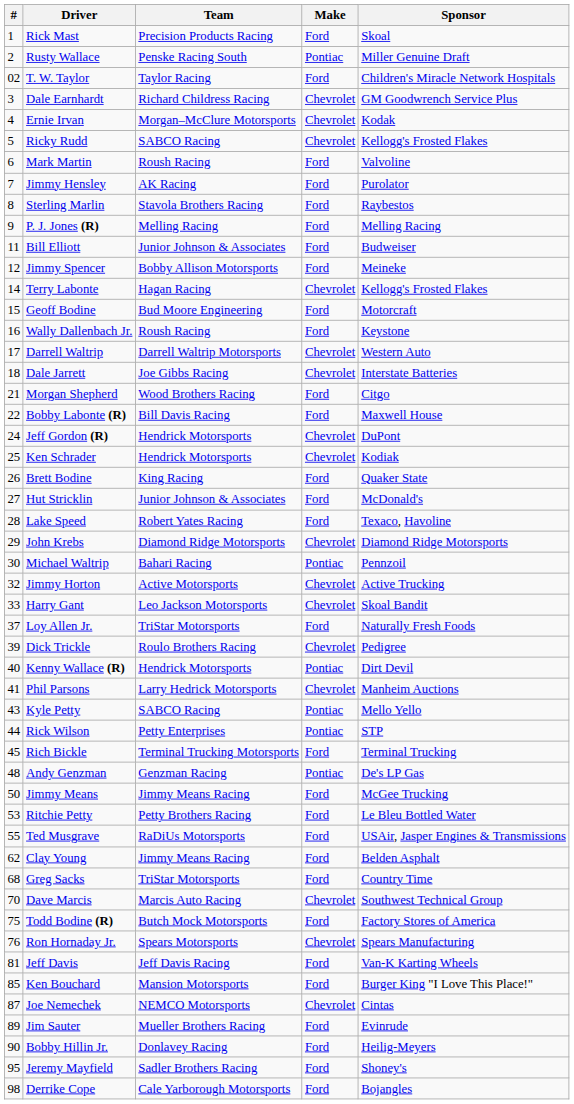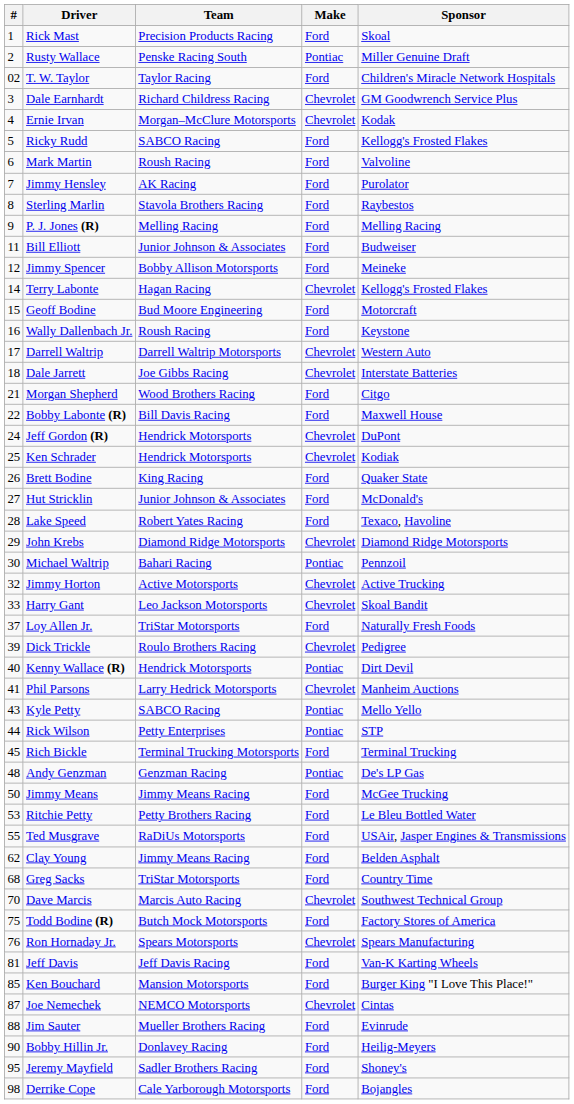 <table class="wikitable" style="font-size:95%">
 <tr>
 <th>#</th>
 <th>Driver</th>
 <th>Team</th>
 <th>Make</th>
 <th>Sponsor</th>
 </tr>
 <tr>
 <td>1</td>
 <td><a href='#'>Rick Mast</a></td>
 <td><a href='#'>Precision Products Racing</a></td>
 <td><a href='#'>Ford</a></td>
 <td><a href='#'>Skoal</a></td>
 </tr>
 <tr>
 <td>2</td>
 <td><a href='#'>Rusty Wallace</a></td>
 <td><a href='#'>Penske Racing South</a></td>
 <td><a href='#'>Pontiac</a></td>
 <td><a href='#'>Miller Genuine Draft</a></td>
 </tr>
 <tr>
 <td>02</td>
 <td><a href='#'>T. W. Taylor</a></td>
 <td><a href='#'>Taylor Racing</a></td>
 <td><a href='#'>Ford</a></td>
 <td><a href='#'>Children's Miracle Network Hospitals</a></td>
 </tr>
 <tr>
 <td>3</td>
 <td><a href='#'>Dale Earnhardt</a></td>
 <td><a href='#'>Richard Childress Racing</a></td>
 <td><a href='#'>Chevrolet</a></td>
 <td><a href='#'>GM Goodwrench Service Plus</a></td>
 </tr>
 <tr>
 <td>4</td>
 <td><a href='#'>Ernie Irvan</a></td>
 <td><a href='#'>Morgan–McClure Motorsports</a></td>
 <td><a href='#'>Chevrolet</a></td>
 <td><a href='#'>Kodak</a></td>
 </tr>
 <tr>
 <td>5</td>
 <td><a href='#'>Ricky Rudd</a></td>
 <td><a href='#'>SABCO Racing</a></td>
-<td><a href='#'>Chevrolet</a></td>
+<td><a href='#'>Ford</a></td>
 <td><a href='#'>Kellogg's Frosted Flakes</a></td>
 </tr>
 <tr>
 <td>6</td>
 <td><a href='#'>Mark Martin</a></td>
 <td><a href='#'>Roush Racing</a></td>
 <td><a href='#'>Ford</a></td>
 <td><a href='#'>Valvoline</a></td>
 </tr>
 <tr>
 <td>7</td>
 <td><a href='#'>Jimmy Hensley</a></td>
 <td><a href='#'>AK Racing</a></td>
 <td><a href='#'>Ford</a></td>
 <td><a href='#'>Purolator</a></td>
 </tr>
 <tr>
 <td>8</td>
 <td><a href='#'>Sterling Marlin</a></td>
 <td><a href='#'>Stavola Brothers Racing</a></td>
 <td><a href='#'>Ford</a></td>
 <td><a href='#'>Raybestos</a></td>
 </tr>
 <tr>
 <td>9</td>
 <td><a href='#'>P. J. Jones</a> <strong>(R)</strong></td>
 <td><a href='#'>Melling Racing</a></td>
 <td><a href='#'>Ford</a></td>
 <td><a href='#'>Melling Racing</a></td>
 </tr>
 <tr>
 <td>11</td>
 <td><a href='#'>Bill Elliott</a></td>
 <td><a href='#'>Junior Johnson & Associates</a></td>
 <td><a href='#'>Ford</a></td>
 <td><a href='#'>Budweiser</a></td>
 </tr>
 <tr>
 <td>12</td>
 <td><a href='#'>Jimmy Spencer</a></td>
 <td><a href='#'>Bobby Allison Motorsports</a></td>
 <td><a href='#'>Ford</a></td>
 <td><a href='#'>Meineke</a></td>
 </tr>
 <tr>
 <td>14</td>
 <td><a href='#'>Terry Labonte</a></td>
 <td><a href='#'>Hagan Racing</a></td>
 <td><a href='#'>Chevrolet</a></td>
 <td><a href='#'>Kellogg's Frosted Flakes</a></td>
 </tr>
 <tr>
 <td>15</td>
 <td><a href='#'>Geoff Bodine</a></td>
 <td><a href='#'>Bud Moore Engineering</a></td>
 <td><a href='#'>Ford</a></td>
 <td><a href='#'>Motorcraft</a></td>
 </tr>
 <tr>
 <td>16</td>
 <td><a href='#'>Wally Dallenbach Jr.</a></td>
 <td><a href='#'>Roush Racing</a></td>
 <td><a href='#'>Ford</a></td>
 <td><a href='#'>Keystone</a></td>
 </tr>
 <tr>
 <td>17</td>
 <td><a href='#'>Darrell Waltrip</a></td>
 <td><a href='#'>Darrell Waltrip Motorsports</a></td>
 <td><a href='#'>Chevrolet</a></td>
 <td><a href='#'>Western Auto</a></td>
 </tr>
 <tr>
 <td>18</td>
 <td><a href='#'>Dale Jarrett</a></td>
 <td><a href='#'>Joe Gibbs Racing</a></td>
 <td><a href='#'>Chevrolet</a></td>
 <td><a href='#'>Interstate Batteries</a></td>
 </tr>
 <tr>
 <td>21</td>
 <td><a href='#'>Morgan Shepherd</a></td>
 <td><a href='#'>Wood Brothers Racing</a></td>
 <td><a href='#'>Ford</a></td>
 <td><a href='#'>Citgo</a></td>
 </tr>
 <tr>
 <td>22</td>
 <td><a href='#'>Bobby Labonte</a> <strong>(R)</strong></td>
 <td><a href='#'>Bill Davis Racing</a></td>
 <td><a href='#'>Ford</a></td>
 <td><a href='#'>Maxwell House</a></td>
 </tr>
 <tr>
 <td>24</td>
 <td><a href='#'>Jeff Gordon</a> <strong>(R)</strong></td>
 <td><a href='#'>Hendrick Motorsports</a></td>
 <td><a href='#'>Chevrolet</a></td>
 <td><a href='#'>DuPont</a></td>
 </tr>
 <tr>
 <td>25</td>
 <td><a href='#'>Ken Schrader</a></td>
 <td><a href='#'>Hendrick Motorsports</a></td>
 <td><a href='#'>Chevrolet</a></td>
 <td><a href='#'>Kodiak</a></td>
 </tr>
 <tr>
 <td>26</td>
 <td><a href='#'>Brett Bodine</a></td>
 <td><a href='#'>King Racing</a></td>
 <td><a href='#'>Ford</a></td>
 <td><a href='#'>Quaker State</a></td>
 </tr>
 <tr>
 <td>27</td>
 <td><a href='#'>Hut Stricklin</a></td>
 <td><a href='#'>Junior Johnson & Associates</a></td>
 <td><a href='#'>Ford</a></td>
 <td><a href='#'>McDonald's</a></td>
 </tr>
 <tr>
 <td>28</td>
 <td><a href='#'>Lake Speed</a></td>
 <td><a href='#'>Robert Yates Racing</a></td>
 <td><a href='#'>Ford</a></td>
 <td><a href='#'>Texaco</a>, <a href='#'>Havoline</a></td>
 </tr>
 <tr>
 <td>29</td>
 <td><a href='#'>John Krebs</a></td>
 <td><a href='#'>Diamond Ridge Motorsports</a></td>
 <td><a href='#'>Chevrolet</a></td>
 <td><a href='#'>Diamond Ridge Motorsports</a></td>
 </tr>
 <tr>
 <td>30</td>
 <td><a href='#'>Michael Waltrip</a></td>
 <td><a href='#'>Bahari Racing</a></td>
 <td><a href='#'>Pontiac</a></td>
 <td><a href='#'>Pennzoil</a></td>
 </tr>
 <tr>
 <td>32</td>
 <td><a href='#'>Jimmy Horton</a></td>
 <td><a href='#'>Active Motorsports</a></td>
 <td><a href='#'>Chevrolet</a></td>
 <td><a href='#'>Active Trucking</a></td>
 </tr>
 <tr>
 <td>33</td>
 <td><a href='#'>Harry Gant</a></td>
 <td><a href='#'>Leo Jackson Motorsports</a></td>
 <td><a href='#'>Chevrolet</a></td>
 <td><a href='#'>Skoal Bandit</a></td>
 </tr>
 <tr>
 <td>37</td>
 <td><a href='#'>Loy Allen Jr.</a></td>
 <td><a href='#'>TriStar Motorsports</a></td>
 <td><a href='#'>Ford</a></td>
 <td><a href='#'>Naturally Fresh Foods</a></td>
 </tr>
 <tr>
 <td>39</td>
 <td><a href='#'>Dick Trickle</a></td>
 <td><a href='#'>Roulo Brothers Racing</a></td>
 <td><a href='#'>Chevrolet</a></td>
 <td><a href='#'>Pedigree</a></td>
 </tr>
 <tr>
 <td>40</td>
 <td><a href='#'>Kenny Wallace</a> <strong>(R)</strong></td>
 <td><a href='#'>Hendrick Motorsports</a></td>
 <td><a href='#'>Pontiac</a></td>
 <td><a href='#'>Dirt Devil</a></td>
 </tr>
 <tr>
 <td>41</td>
 <td><a href='#'>Phil Parsons</a></td>
 <td><a href='#'>Larry Hedrick Motorsports</a></td>
 <td><a href='#'>Chevrolet</a></td>
 <td><a href='#'>Manheim Auctions</a></td>
 </tr>
 <tr>
 <td>43</td>
 <td><a href='#'>Kyle Petty</a></td>
 <td><a href='#'>SABCO Racing</a></td>
 <td><a href='#'>Pontiac</a></td>
 <td><a href='#'>Mello Yello</a></td>
 </tr>
 <tr>
 <td>44</td>
 <td><a href='#'>Rick Wilson</a></td>
 <td><a href='#'>Petty Enterprises</a></td>
 <td><a href='#'>Pontiac</a></td>
 <td><a href='#'>STP</a></td>
 </tr>
 <tr>
 <td>45</td>
 <td><a href='#'>Rich Bickle</a></td>
 <td><a href='#'>Terminal Trucking Motorsports</a></td>
 <td><a href='#'>Ford</a></td>
 <td><a href='#'>Terminal Trucking</a></td>
 </tr>
 <tr>
 <td>48</td>
 <td><a href='#'>Andy Genzman</a></td>
 <td><a href='#'>Genzman Racing</a></td>
 <td><a href='#'>Pontiac</a></td>
 <td><a href='#'>De's LP Gas</a></td>
 </tr>
 <tr>
 <td>50</td>
 <td><a href='#'>Jimmy Means</a></td>
 <td><a href='#'>Jimmy Means Racing</a></td>
 <td><a href='#'>Ford</a></td>
 <td><a href='#'>McGee Trucking</a></td>
 </tr>
 <tr>
 <td>53</td>
 <td><a href='#'>Ritchie Petty</a></td>
 <td><a href='#'>Petty Brothers Racing</a></td>
 <td><a href='#'>Ford</a></td>
 <td><a href='#'>Le Bleu Bottled Water</a></td>
 </tr>
 <tr>
 <td>55</td>
 <td><a href='#'>Ted Musgrave</a></td>
 <td><a href='#'>RaDiUs Motorsports</a></td>
 <td><a href='#'>Ford</a></td>
 <td><a href='#'>USAir</a>, <a href='#'>Jasper Engines & Transmissions</a></td>
 </tr>
 <tr>
 <td>62</td>
 <td><a href='#'>Clay Young</a></td>
 <td><a href='#'>Jimmy Means Racing</a></td>
 <td><a href='#'>Ford</a></td>
 <td><a href='#'>Belden Asphalt</a></td>
 </tr>
 <tr>
 <td>68</td>
 <td><a href='#'>Greg Sacks</a></td>
 <td><a href='#'>TriStar Motorsports</a></td>
 <td><a href='#'>Ford</a></td>
 <td><a href='#'>Country Time</a></td>
 </tr>
 <tr>
 <td>70</td>
 <td><a href='#'>Dave Marcis</a></td>
 <td><a href='#'>Marcis Auto Racing</a></td>
 <td><a href='#'>Chevrolet</a></td>
 <td><a href='#'>Southwest Technical Group</a></td>
 </tr>
 <tr>
 <td>75</td>
 <td><a href='#'>Todd Bodine</a> <strong>(R)</strong></td>
 <td><a href='#'>Butch Mock Motorsports</a></td>
 <td><a href='#'>Ford</a></td>
 <td><a href='#'>Factory Stores of America</a></td>
 </tr>
 <tr>
 <td>76</td>
 <td><a href='#'>Ron Hornaday Jr.</a></td>
 <td><a href='#'>Spears Motorsports</a></td>
 <td><a href='#'>Chevrolet</a></td>
 <td><a href='#'>Spears Manufacturing</a></td>
 </tr>
 <tr>
 <td>81</td>
 <td><a href='#'>Jeff Davis</a></td>
 <td><a href='#'>Jeff Davis Racing</a></td>
 <td><a href='#'>Ford</a></td>
 <td><a href='#'>Van-K Karting Wheels</a></td>
 </tr>
 <tr>
 <td>85</td>
 <td><a href='#'>Ken Bouchard</a></td>
 <td><a href='#'>Mansion Motorsports</a></td>
 <td><a href='#'>Ford</a></td>
 <td><a href='#'>Burger King</a> "I Love This Place!"</td>
 </tr>
 <tr>
 <td>87</td>
 <td><a href='#'>Joe Nemechek</a></td>
 <td><a href='#'>NEMCO Motorsports</a></td>
 <td><a href='#'>Chevrolet</a></td>
 <td><a href='#'>Cintas</a></td>
 </tr>
 <tr>
-<td>89</td>
+<td>88</td>
 <td><a href='#'>Jim Sauter</a></td>
 <td><a href='#'>Mueller Brothers Racing</a></td>
 <td><a href='#'>Ford</a></td>
 <td><a href='#'>Evinrude</a></td>
 </tr>
 <tr>
 <td>90</td>
 <td><a href='#'>Bobby Hillin Jr.</a></td>
 <td><a href='#'>Donlavey Racing</a></td>
 <td><a href='#'>Ford</a></td>
 <td><a href='#'>Heilig-Meyers</a></td>
 </tr>
 <tr>
 <td>95</td>
 <td><a href='#'>Jeremy Mayfield</a></td>
 <td><a href='#'>Sadler Brothers Racing</a></td>
 <td><a href='#'>Ford</a></td>
 <td><a href='#'>Shoney's</a></td>
 </tr>
 <tr>
 <td>98</td>
 <td><a href='#'>Derrike Cope</a></td>
 <td><a href='#'>Cale Yarborough Motorsports</a></td>
 <td><a href='#'>Ford</a></td>
 <td><a href='#'>Bojangles</a></td>
 </tr>
 </table>
